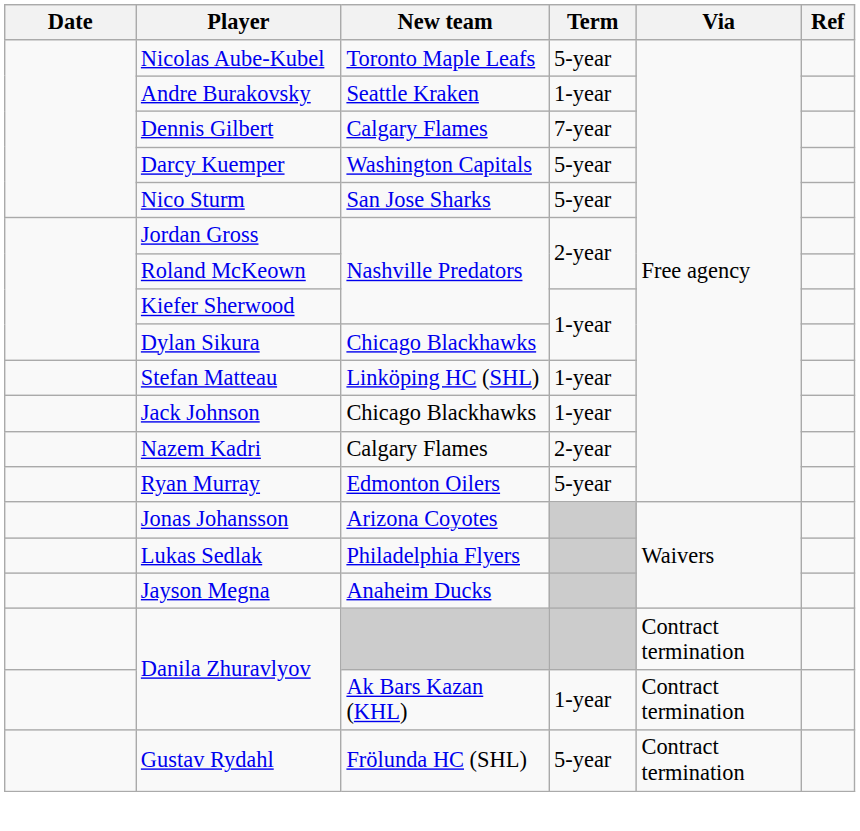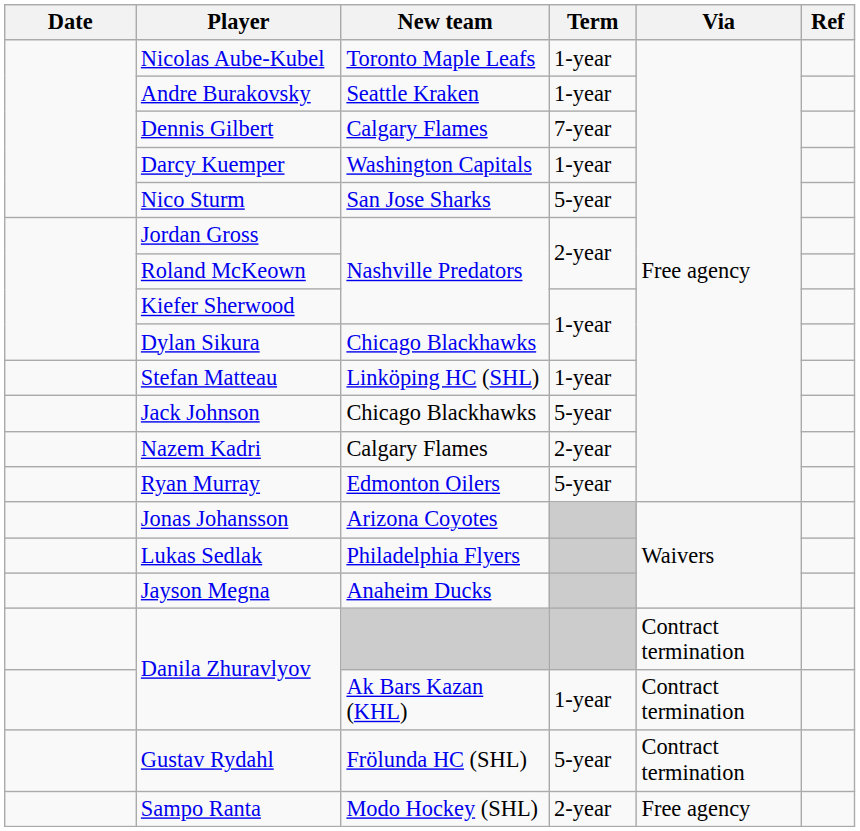 <table class="wikitable">
 <tr style="background:#ddd; text-align:center;">
 <th style="width: 10em;">Date</th>
 <th style="width: 14em;">Player</th>
 <th style="width: 14em;">New team</th>
 <th style="width: 5em;">Term</th>
 <th style="width: 10em;">Via</th>
 <th style="width: 2.5em;">Ref</th>
 </tr>
 <tr>
 <td rowspan=5></td>
 <td><a href='#'>Nicolas Aube-Kubel</a></td>
 <td><a href='#'>Toronto Maple Leafs</a></td>
-<td>5-year</td>
+<td>1-year</td>
 <td rowspan=13>Free agency</td>
 <td></td>
 </tr>
 <tr>
 <td><a href='#'>Andre Burakovsky</a></td>
 <td><a href='#'>Seattle Kraken</a></td>
 <td>1-year</td>
 <td></td>
 </tr>
 <tr>
 <td><a href='#'>Dennis Gilbert</a></td>
 <td><a href='#'>Calgary Flames</a></td>
 <td>7-year</td>
 <td></td>
 </tr>
 <tr>
 <td><a href='#'>Darcy Kuemper</a></td>
 <td><a href='#'>Washington Capitals</a></td>
-<td>5-year</td>
+<td>1-year</td>
 <td></td>
 </tr>
 <tr>
 <td><a href='#'>Nico Sturm</a></td>
 <td><a href='#'>San Jose Sharks</a></td>
 <td>5-year</td>
 <td></td>
 </tr>
 <tr>
 <td rowspan=4></td>
 <td><a href='#'>Jordan Gross</a></td>
 <td rowspan=3><a href='#'>Nashville Predators</a></td>
 <td rowspan=2>2-year</td>
 <td></td>
 </tr>
 <tr>
 <td><a href='#'>Roland McKeown</a></td>
 <td></td>
 </tr>
 <tr>
 <td><a href='#'>Kiefer Sherwood</a></td>
 <td rowspan=2>1-year</td>
 <td></td>
 </tr>
 <tr>
 <td><a href='#'>Dylan Sikura</a></td>
 <td><a href='#'>Chicago Blackhawks</a></td>
 <td></td>
 </tr>
 <tr>
 <td></td>
 <td><a href='#'>Stefan Matteau</a></td>
 <td><a href='#'>Linköping HC</a> (<a href='#'>SHL</a>)</td>
 <td>1-year</td>
 <td></td>
 </tr>
 <tr>
 <td></td>
 <td><a href='#'>Jack Johnson</a></td>
 <td>Chicago Blackhawks</td>
-<td>1-year</td>
+<td>5-year</td>
 <td></td>
 </tr>
 <tr>
 <td></td>
 <td><a href='#'>Nazem Kadri</a></td>
 <td>Calgary Flames</td>
 <td>2-year</td>
 <td></td>
 </tr>
 <tr>
 <td></td>
 <td><a href='#'>Ryan Murray</a></td>
 <td><a href='#'>Edmonton Oilers</a></td>
 <td>5-year</td>
 <td></td>
 </tr>
 <tr>
 <td></td>
 <td><a href='#'>Jonas Johansson</a></td>
 <td><a href='#'>Arizona Coyotes</a></td>
 <td style="background:#ccc;"></td>
 <td rowspan=3>Waivers</td>
 <td></td>
 </tr>
 <tr>
 <td></td>
 <td><a href='#'>Lukas Sedlak</a></td>
 <td><a href='#'>Philadelphia Flyers</a></td>
 <td style="background:#ccc;"></td>
 <td></td>
 </tr>
 <tr>
 <td></td>
 <td><a href='#'>Jayson Megna</a></td>
 <td><a href='#'>Anaheim Ducks</a></td>
 <td style="background:#ccc;"></td>
 <td></td>
 </tr>
 <tr>
 <td></td>
 <td rowspan=2><a href='#'>Danila Zhuravlyov</a></td>
 <td style="background:#ccc;"></td>
 <td style="background:#ccc;"></td>
 <td>Contract termination</td>
 <td></td>
 </tr>
 <tr>
 <td></td>
 <td><a href='#'>Ak Bars Kazan</a> (<a href='#'>KHL</a>)</td>
 <td>1-year</td>
 <td>Contract termination</td>
 <td></td>
 </tr>
 <tr>
 <td></td>
 <td><a href='#'>Gustav Rydahl</a></td>
 <td><a href='#'>Frölunda HC</a> (SHL)</td>
 <td>5-year</td>
 <td>Contract termination</td>
 <td></td>
 </tr>
+<tr>
+<td></td>
+<td><a href='#'>Sampo Ranta</a></td>
+<td><a href='#'>Modo Hockey</a> (SHL)</td>
+<td>2-year</td>
+<td>Free agency</td>
+<td></td>
+</tr>
 </table>
